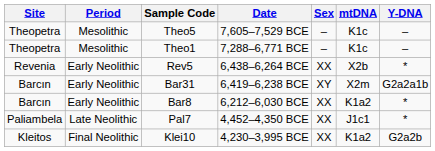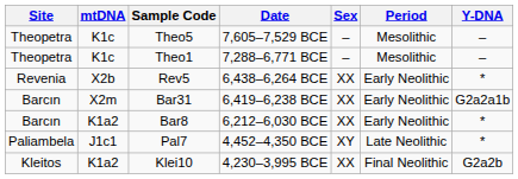 <table class="wikitable" style="text-align: center">
 <tr style="vertical-align: center;">
 <th><a href='#'>Site</a></th>
-<th><a href='#'>Period</a></th>
+<th><a href='#'>mtDNA</a></th>
 <th>Sample Code</th>
 <th><a href='#'>Date</a></th>
 <th><a href='#'>Sex</a></th>
-<th><a href='#'>mtDNA</a></th>
+<th><a href='#'>Period</a></th>
 <th><a href='#'>Y-DNA</a></th>
 </tr>
 <tr>
 <td>Theopetra</td>
-<td>Mesolithic</td>
+<td>K1c</td>
 <td>Theo5</td>
 <td>7,605–7,529 BCE</td>
 <td>–</td>
-<td>K1c</td>
+<td>Mesolithic</td>
 <td>–</td>
 </tr>
 <tr>
 <td>Theopetra</td>
-<td>Mesolithic</td>
+<td>K1c</td>
 <td>Theo1</td>
 <td>7,288–6,771 BCE</td>
 <td>–</td>
-<td>K1c</td>
+<td>Mesolithic</td>
 <td>–</td>
 </tr>
 <tr>
 <td>Revenia</td>
-<td>Early Neolithic</td>
+<td>X2b</td>
 <td>Rev5</td>
 <td>6,438–6,264 BCE</td>
 <td>XX</td>
-<td>X2b</td>
+<td>Early Neolithic</td>
 <td>*</td>
 </tr>
 <tr>
 <td>Barcın</td>
-<td>Early Neolithic</td>
+<td>X2m</td>
 <td>Bar31</td>
 <td>6,419–6,238 BCE</td>
-<td>XY</td>
-<td>X2m</td>
+<td>XX</td>
+<td>Early Neolithic</td>
 <td>G2a2a1b</td>
 </tr>
 <tr>
 <td>Barcın</td>
-<td>Early Neolithic</td>
+<td>K1a2</td>
 <td>Bar8</td>
 <td>6,212–6,030 BCE</td>
 <td>XX</td>
-<td>K1a2</td>
+<td>Early Neolithic</td>
 <td>*</td>
 </tr>
 <tr>
 <td>Paliambela</td>
-<td>Late Neolithic</td>
+<td>J1c1</td>
 <td>Pal7</td>
 <td>4,452–4,350 BCE</td>
-<td>XX</td>
-<td>J1c1</td>
+<td>XY</td>
+<td>Late Neolithic</td>
 <td>*</td>
 </tr>
 <tr>
 <td>Kleitos</td>
-<td>Final Neolithic</td>
+<td>K1a2</td>
 <td>Klei10</td>
 <td>4,230–3,995 BCE</td>
 <td>XX</td>
-<td>K1a2</td>
+<td>Final Neolithic</td>
 <td>G2a2b</td>
 </tr>
 </table>
